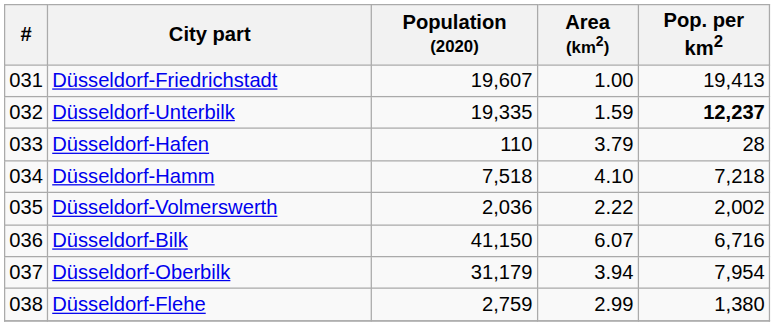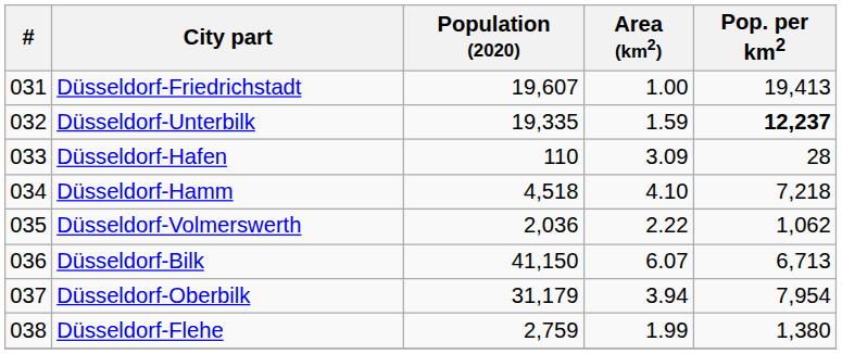 <table class="wikitable sortable">
 <tr ---->
 <th>#</th>
 <th width="250px">City part</th>
 <th>Population <small>(2020)</small></th>
 <th>Area <small>(km<sup>2</sup>)</small></th>
 <th>Pop. per km<sup>2</sup></th>
 </tr>
 <tr align="right">
 <td align="left">031</td>
 <td align="left"><a href='#'>Düsseldorf-Friedrichstadt</a></td>
 <td>19,607</td>
 <td>1.00</td>
 <td>19,413</td>
 </tr>
 <tr align="right">
 <td align="left">032</td>
 <td align="left"><a href='#'>Düsseldorf-Unterbilk</a></td>
 <td>19,335</td>
 <td>1.59</td>
 <td><strong>12,237</strong></td>
 </tr>
 <tr align="right">
 <td align="left">033</td>
 <td align="left"><a href='#'>Düsseldorf-Hafen</a></td>
 <td>110</td>
-<td>3.79</td>
+<td>3.09</td>
 <td>28</td>
 </tr>
 <tr align="right">
 <td align="left">034</td>
 <td align="left"><a href='#'>Düsseldorf-Hamm</a></td>
-<td>7,518</td>
+<td>4,518</td>
 <td>4.10</td>
 <td>7,218</td>
 </tr>
 <tr align="right">
 <td align="left">035</td>
 <td align="left"><a href='#'>Düsseldorf-Volmerswerth</a></td>
 <td>2,036</td>
 <td>2.22</td>
-<td>2,002</td>
+<td>1,062</td>
 </tr>
 <tr align="right">
 <td align="left">036</td>
 <td align="left"><a href='#'>Düsseldorf-Bilk</a></td>
 <td>41,150</td>
 <td>6.07</td>
-<td>6,716</td>
+<td>6,713</td>
 </tr>
 <tr align="right">
 <td align="left">037</td>
 <td align="left"><a href='#'>Düsseldorf-Oberbilk</a></td>
 <td>31,179</td>
 <td>3.94</td>
 <td>7,954</td>
 </tr>
 <tr align="right">
 <td align="left">038</td>
 <td align="left"><a href='#'>Düsseldorf-Flehe</a></td>
 <td>2,759</td>
-<td>2.99</td>
+<td>1.99</td>
 <td>1,380</td>
 </tr>
 <tr align="right">
 </tr>
 </table>
